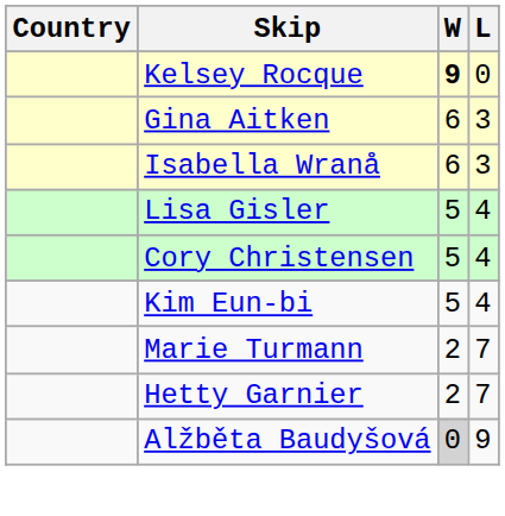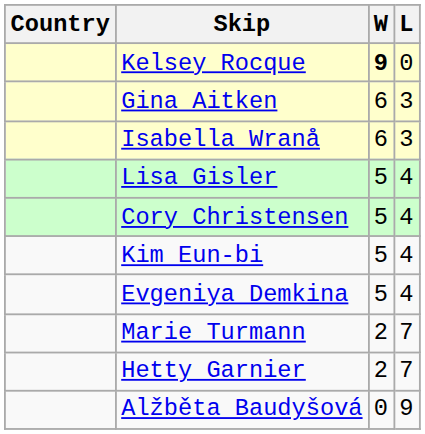 <table class=wikitable>
 <tr>
 <th>Country</th>
 <th>Skip</th>
 <th>W</th>
 <th>L</th>
 </tr>
 <tr bgcolor=#ffffcc>
 <td></td>
 <td><a href='#'>Kelsey Rocque</a></td>
 <td><strong>9</strong></td>
 <td>0</td>
 </tr>
 <tr bgcolor=#ffffcc>
 <td></td>
 <td><a href='#'>Gina Aitken</a></td>
 <td>6</td>
 <td>3</td>
 </tr>
 <tr bgcolor=#ffffcc>
 <td></td>
 <td><a href='#'>Isabella Wranå</a></td>
 <td>6</td>
 <td>3</td>
 </tr>
 <tr bgcolor=#ccffcc>
 <td></td>
 <td><a href='#'>Lisa Gisler</a></td>
 <td>5</td>
 <td>4</td>
 </tr>
 <tr bgcolor=#ccffcc>
 <td></td>
 <td><a href='#'>Cory Christensen</a></td>
 <td>5</td>
 <td>4</td>
 </tr>
 <tr>
 <td></td>
 <td><a href='#'>Kim Eun-bi</a></td>
 <td>5</td>
 <td>4</td>
 </tr>
 <tr>
 <td></td>
+<td><a href='#'>Evgeniya Demkina</a></td>
+<td>5</td>
+<td>4</td>
+</tr>
+<tr>
+<td></td>
 <td><a href='#'>Marie Turmann</a></td>
 <td>2</td>
 <td>7</td>
 </tr>
 <tr>
 <td></td>
 <td><a href='#'>Hetty Garnier</a></td>
 <td>2</td>
 <td>7</td>
 </tr>
 <tr>
 <td></td>
 <td><a href='#'>Alžběta Baudyšová</a></td>
-<td style="background: lightgrey;">0</td>
+<td>0</td>
 <td>9</td>
 </tr>
 </table>
